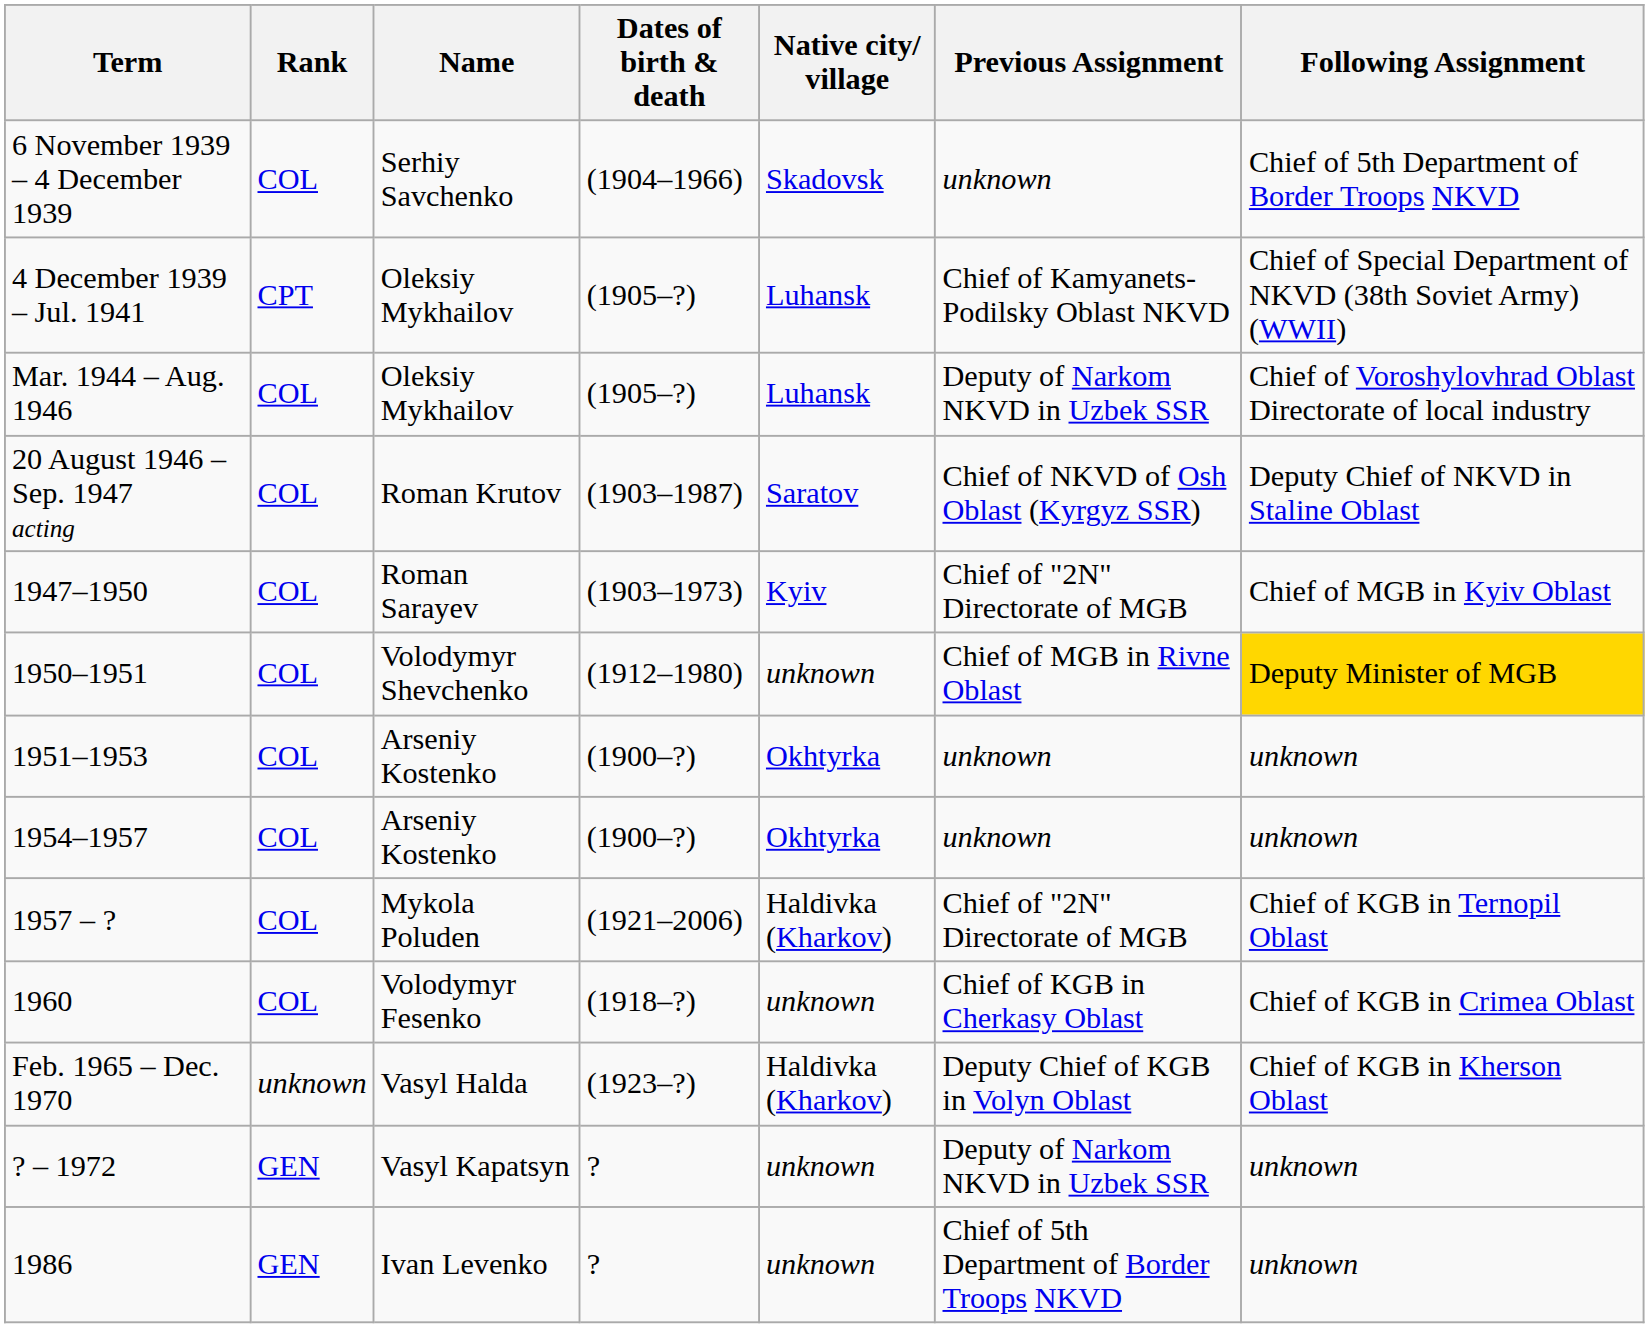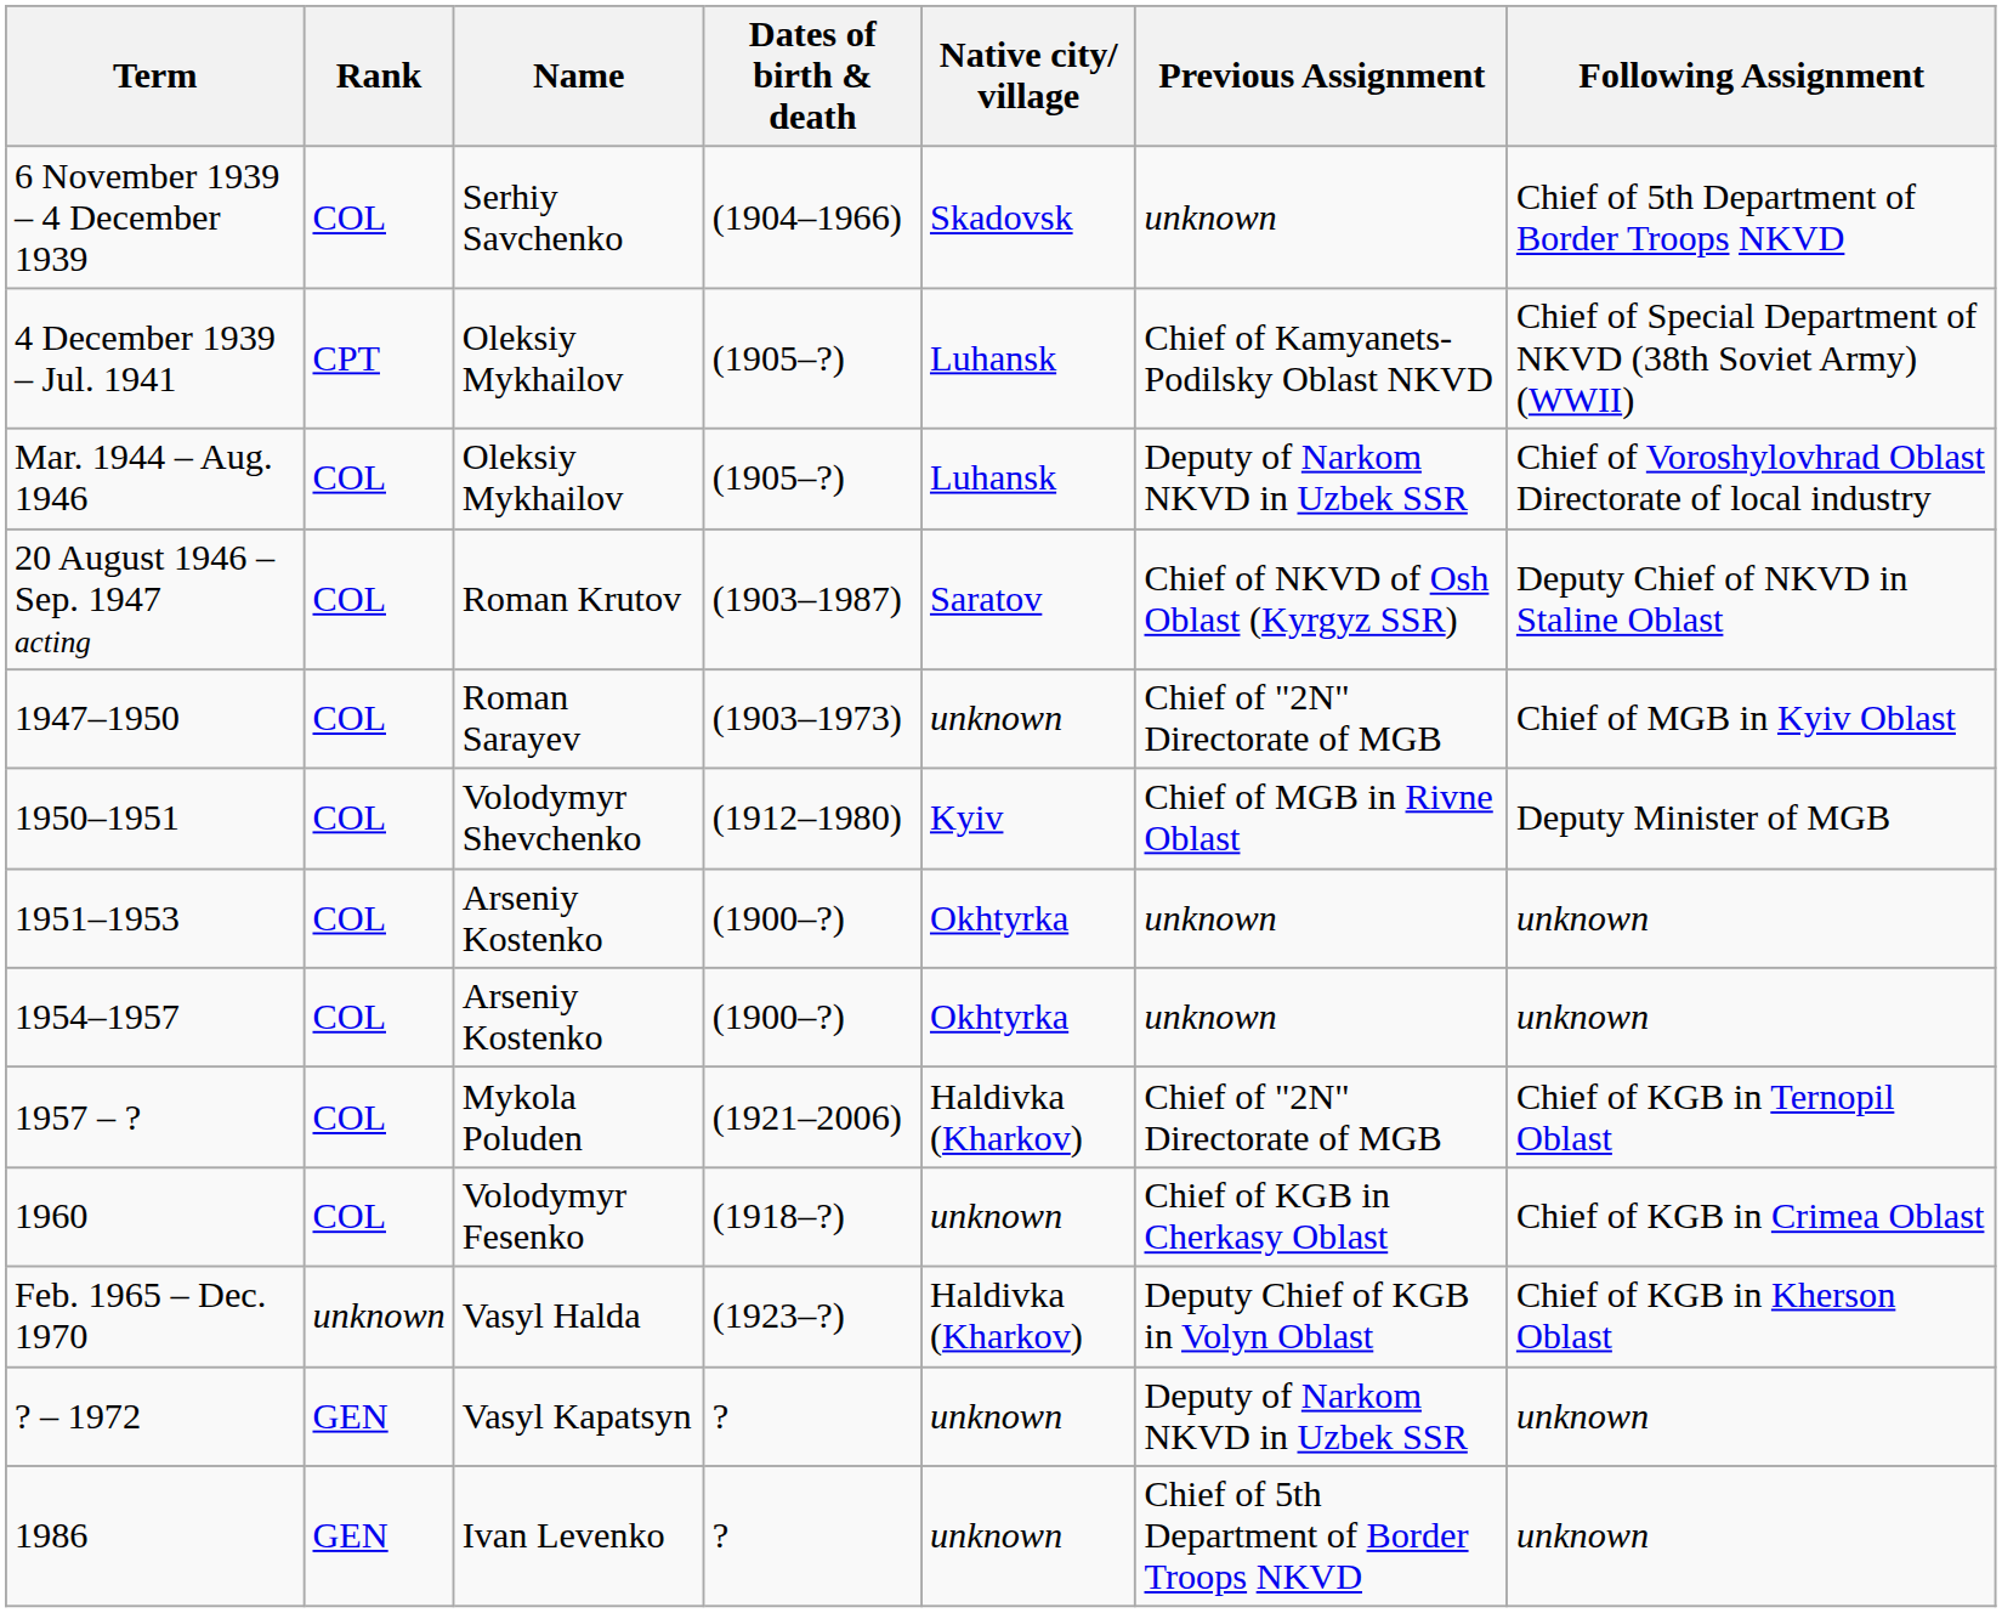 <table class="wikitable">
 <tr>
 <th>Term</th>
 <th>Rank</th>
 <th>Name</th>
 <th>Dates of birth & death</th>
 <th>Native city/<br>village</th>
 <th>Previous Assignment</th>
 <th>Following Assignment</th>
 </tr>
 <tr>
 <td>6 November 1939 – 4 December 1939</td>
 <td><a href='#'>COL</a></td>
 <td>Serhiy Savchenko</td>
 <td>(1904–1966)</td>
 <td><a href='#'>Skadovsk</a></td>
 <td><em>unknown</em></td>
 <td>Chief of 5th Department of <a href='#'>Border Troops</a> <a href='#'>NKVD</a></td>
 </tr>
 <tr>
 <td>4 December 1939 – Jul. 1941</td>
 <td><a href='#'>CPT</a></td>
 <td>Oleksiy Mykhailov</td>
 <td>(1905–?)</td>
 <td><a href='#'>Luhansk</a></td>
 <td>Chief of Kamyanets-Podilsky Oblast NKVD</td>
 <td>Chief of Special Department of NKVD (38th Soviet Army) (<a href='#'>WWII</a>)</td>
 </tr>
 <tr>
 <td>Mar. 1944 – Aug. 1946</td>
 <td><a href='#'>COL</a></td>
 <td>Oleksiy Mykhailov</td>
 <td>(1905–?)</td>
 <td><a href='#'>Luhansk</a></td>
 <td>Deputy of <a href='#'>Narkom</a> NKVD in <a href='#'>Uzbek SSR</a></td>
 <td>Chief of <a href='#'>Voroshylovhrad Oblast</a> Directorate of local industry</td>
 </tr>
 <tr>
 <td>20 August 1946 – Sep. 1947<br><small><em>acting</em></small></td>
 <td><a href='#'>COL</a></td>
 <td>Roman Krutov</td>
 <td>(1903–1987)</td>
 <td><a href='#'>Saratov</a></td>
 <td>Chief of NKVD of <a href='#'>Osh Oblast</a> (<a href='#'>Kyrgyz SSR</a>)</td>
 <td>Deputy Chief of NKVD in <a href='#'>Staline Oblast</a></td>
 </tr>
 <tr>
 <td>1947–1950</td>
 <td><a href='#'>COL</a></td>
 <td>Roman Sarayev</td>
 <td>(1903–1973)</td>
-<td><a href='#'>Kyiv</a></td>
+<td><em>unknown</em></td>
 <td>Chief of "2N" Directorate of MGB</td>
 <td>Chief of MGB in <a href='#'>Kyiv Oblast</a></td>
 </tr>
 <tr>
 <td>1950–1951</td>
 <td><a href='#'>COL</a></td>
 <td>Volodymyr Shevchenko</td>
 <td>(1912–1980)</td>
-<td><em>unknown</em></td>
+<td><a href='#'>Kyiv</a></td>
 <td>Chief of MGB in <a href='#'>Rivne Oblast</a></td>
-<td style="background: gold;">Deputy Minister of MGB</td>
+<td>Deputy Minister of MGB</td>
 </tr>
 <tr>
 <td>1951–1953</td>
 <td><a href='#'>COL</a></td>
 <td>Arseniy Kostenko</td>
 <td>(1900–?)</td>
 <td><a href='#'>Okhtyrka</a></td>
 <td><em>unknown</em></td>
 <td><em>unknown</em></td>
 </tr>
 <tr>
 <td>1954–1957</td>
 <td><a href='#'>COL</a></td>
 <td>Arseniy Kostenko</td>
 <td>(1900–?)</td>
 <td><a href='#'>Okhtyrka</a></td>
 <td><em>unknown</em></td>
 <td><em>unknown</em></td>
 </tr>
 <tr>
 <td>1957 – ?</td>
 <td><a href='#'>COL</a></td>
 <td>Mykola Poluden</td>
 <td>(1921–2006)</td>
 <td>Haldivka (<a href='#'>Kharkov</a>)</td>
 <td>Chief of "2N" Directorate of MGB</td>
 <td>Chief of KGB in <a href='#'>Ternopil Oblast</a></td>
 </tr>
 <tr>
 <td>1960</td>
 <td><a href='#'>COL</a></td>
 <td>Volodymyr Fesenko</td>
 <td>(1918–?)</td>
 <td><em>unknown</em></td>
 <td>Chief of KGB in <a href='#'>Cherkasy Oblast</a></td>
 <td>Chief of KGB in <a href='#'>Crimea Oblast</a></td>
 </tr>
 <tr>
 <td>Feb. 1965 – Dec. 1970</td>
 <td><em>unknown</em></td>
 <td>Vasyl Halda</td>
 <td>(1923–?)</td>
 <td>Haldivka (<a href='#'>Kharkov</a>)</td>
 <td>Deputy Chief of KGB in <a href='#'>Volyn Oblast</a></td>
 <td>Chief of KGB in <a href='#'>Kherson Oblast</a></td>
 </tr>
 <tr>
 <td>? – 1972</td>
 <td><a href='#'>GEN</a></td>
 <td>Vasyl Kapatsyn</td>
 <td>?</td>
 <td><em>unknown</em></td>
 <td>Deputy of <a href='#'>Narkom</a> NKVD in <a href='#'>Uzbek SSR</a></td>
 <td><em>unknown</em></td>
 </tr>
 <tr>
 <td>1986</td>
 <td><a href='#'>GEN</a></td>
 <td>Ivan Levenko</td>
 <td>?</td>
 <td><em>unknown</em></td>
 <td>Chief of 5th Department of <a href='#'>Border Troops</a> <a href='#'>NKVD</a></td>
 <td><em>unknown</em></td>
 </tr>
 </table>
